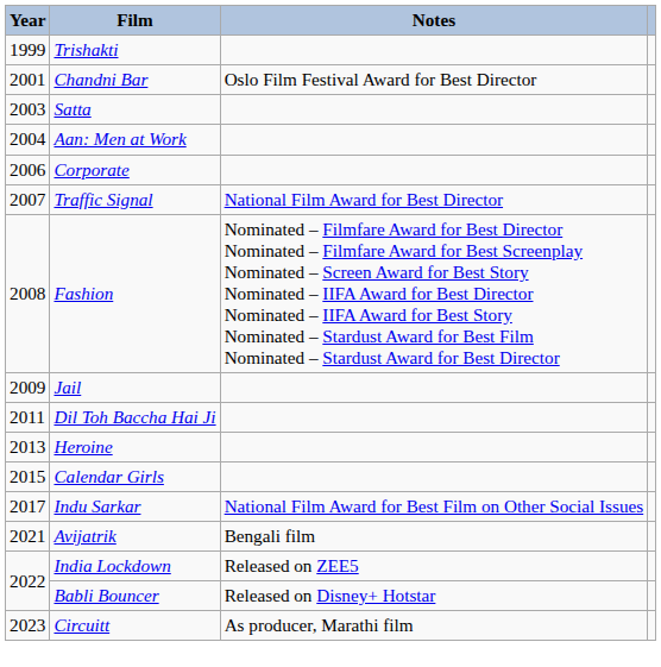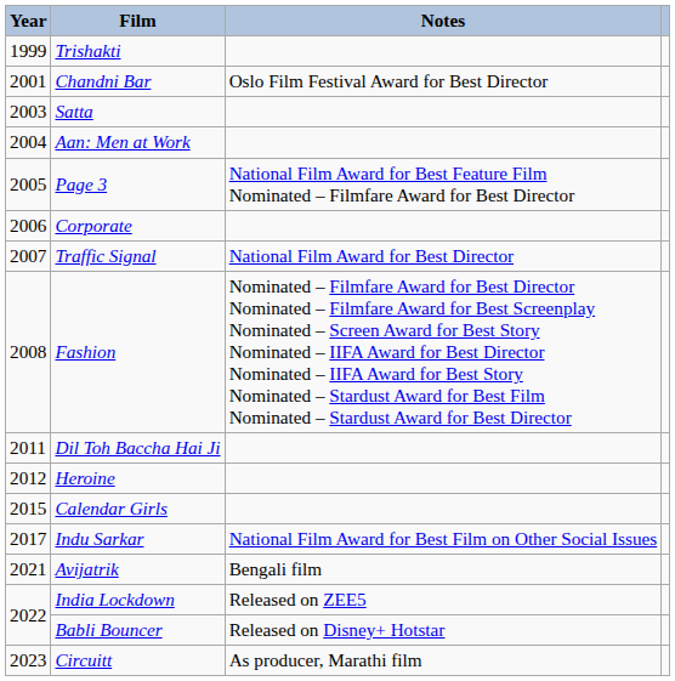 <table class="wikitable" style="font-size: 95%;">
 <tr>
 <th style="background:#B0C4DE;">Year</th>
 <th style="background:#B0C4DE;">Film</th>
 <th style="background:#B0C4DE;">Notes</th>
 <th style="background:#B0C4DE;"></th>
 </tr>
 <tr>
 <td>1999</td>
 <td><em><a href='#'>Trishakti</a></em></td>
 <td></td>
 <td></td>
 </tr>
 <tr>
 <td>2001</td>
 <td><em><a href='#'>Chandni Bar</a></em></td>
 <td>Oslo Film Festival Award for Best Director</td>
 <td></td>
 </tr>
 <tr>
 <td>2003</td>
 <td><em><a href='#'>Satta</a></em></td>
 <td></td>
 <td></td>
 </tr>
 <tr>
 <td>2004</td>
 <td><em><a href='#'>Aan: Men at Work</a></em></td>
 <td></td>
 <td></td>
 </tr>
 <tr>
+<td>2005</td>
+<td><em><a href='#'>Page 3</a></em></td>
+<td><a href='#'>National Film Award for Best Feature Film</a><br>Nominated – Filmfare Award for Best Director</td>
+<td></td>
+</tr>
+<tr>
 <td>2006</td>
 <td><em><a href='#'>Corporate</a></em></td>
 <td></td>
 <td></td>
 </tr>
 <tr>
 <td>2007</td>
 <td><em><a href='#'>Traffic Signal</a></em></td>
 <td><a href='#'>National Film Award for Best Director</a></td>
 <td></td>
 </tr>
 <tr>
 <td>2008</td>
 <td><em><a href='#'>Fashion</a></em></td>
 <td>Nominated – <a href='#'>Filmfare Award for Best Director</a><br>Nominated – <a href='#'>Filmfare Award for Best Screenplay</a><br>Nominated – <a href='#'>Screen Award for Best Story</a><br>Nominated – <a href='#'>IIFA Award for Best Director</a><br>Nominated – <a href='#'>IIFA Award for Best Story</a><br>Nominated – <a href='#'>Stardust Award for Best Film</a><br>Nominated – <a href='#'>Stardust Award for Best Director</a></td>
 <td></td>
 </tr>
 <tr>
-<td>2009</td>
-<td><em><a href='#'>Jail</a></em></td>
-<td></td>
-<td></td>
-</tr>
-<tr>
 <td>2011</td>
 <td><em><a href='#'>Dil Toh Baccha Hai Ji</a></em></td>
 <td></td>
 <td></td>
 </tr>
 <tr>
-<td>2013</td>
+<td>2012</td>
 <td><em><a href='#'>Heroine</a></em></td>
 <td></td>
 <td></td>
 </tr>
 <tr>
 <td>2015</td>
 <td><a href='#'><em>Calendar Girls</em></a></td>
 <td></td>
 <td></td>
 </tr>
 <tr>
 <td>2017</td>
 <td><em><a href='#'>Indu Sarkar</a></em></td>
 <td><a href='#'>National Film Award for Best Film on Other Social Issues</a></td>
 <td></td>
 </tr>
 <tr>
 <td>2021</td>
 <td><em><a href='#'>Avijatrik</a></em></td>
 <td>Bengali film</td>
 <td></td>
 </tr>
 <tr>
 <td rowspan="2">2022</td>
 <td><em><a href='#'>India Lockdown</a></em></td>
 <td>Released on <a href='#'>ZEE5</a></td>
 <td></td>
 </tr>
 <tr>
 <td><em><a href='#'>Babli Bouncer</a></em></td>
 <td>Released on <a href='#'>Disney+ Hotstar</a></td>
 <td></td>
 </tr>
 <tr>
 <td>2023</td>
 <td><em><a href='#'>Circuitt</a></em></td>
 <td>As producer, Marathi film</td>
 <td></td>
 </tr>
 </table>
